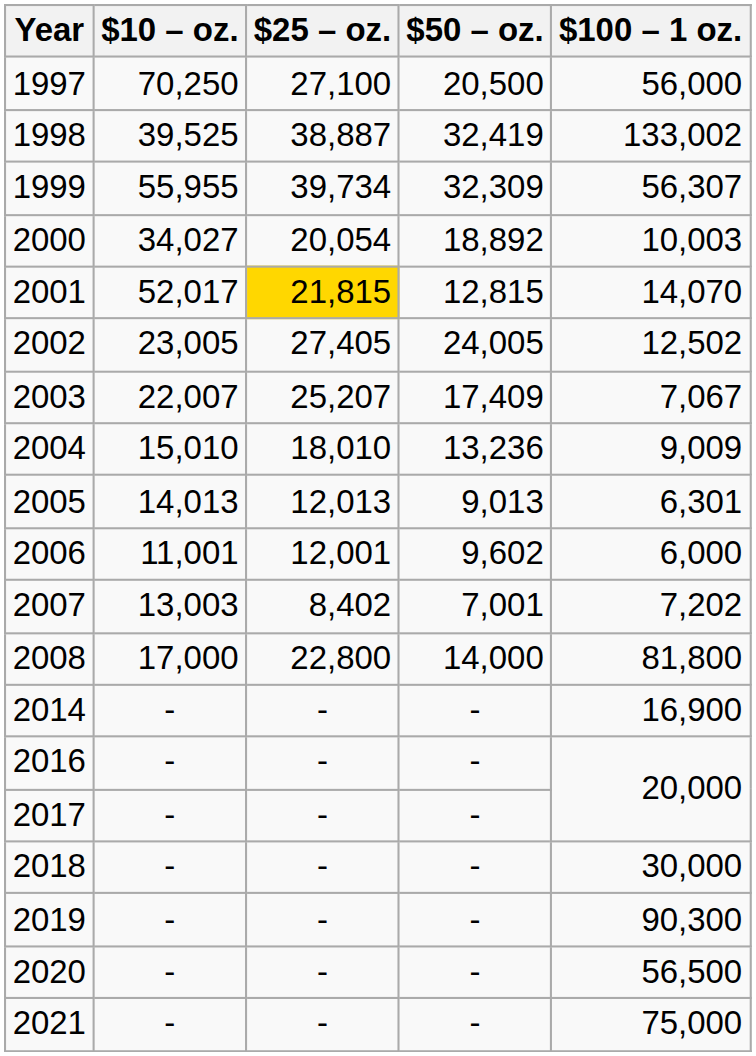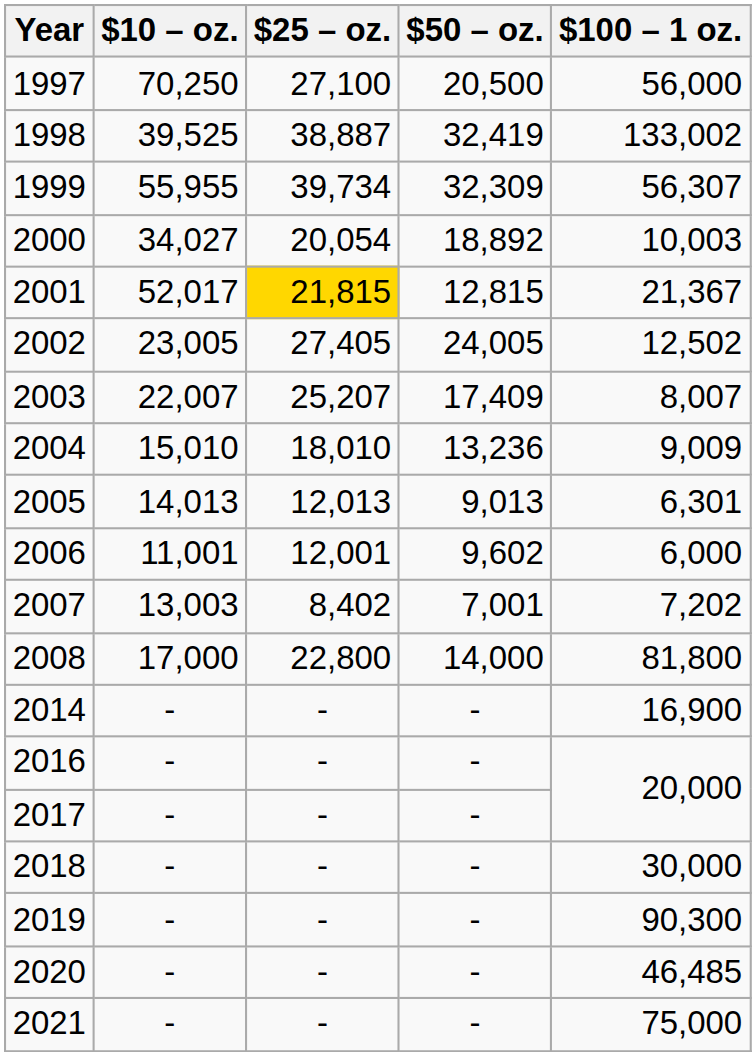 <table class="wikitable collapsible sortable">
 <tr>
 <th>Year</th>
 <th>$10 –  oz.</th>
 <th>$25 –  oz.</th>
 <th>$50 –  oz.</th>
 <th>$100 – 1 oz.</th>
 </tr>
 <tr>
 <td>1997</td>
 <td align="right">70,250</td>
 <td align="right">27,100</td>
 <td align="right">20,500</td>
 <td align="right">56,000</td>
 </tr>
 <tr>
 <td>1998</td>
 <td align="right">39,525</td>
 <td align="right">38,887</td>
 <td align="right">32,419</td>
 <td align="right">133,002</td>
 </tr>
 <tr>
 <td>1999</td>
 <td align="right">55,955</td>
 <td align="right">39,734</td>
 <td align="right">32,309</td>
 <td align="right">56,307</td>
 </tr>
 <tr>
 <td>2000</td>
 <td align="right">34,027</td>
 <td align="right">20,054</td>
 <td align="right">18,892</td>
 <td align="right">10,003</td>
 </tr>
 <tr>
 <td>2001</td>
 <td align="right">52,017</td>
 <td align="right" style="background: gold;">21,815</td>
 <td align="right">12,815</td>
-<td align="right">14,070</td>
+<td align="right">21,367</td>
 </tr>
 <tr>
 <td>2002</td>
 <td align="right">23,005</td>
 <td align="right">27,405</td>
 <td align="right">24,005</td>
 <td align="right">12,502</td>
 </tr>
 <tr>
 <td>2003</td>
 <td align="right">22,007</td>
 <td align="right">25,207</td>
 <td align="right">17,409</td>
-<td align="right">7,067</td>
+<td align="right">8,007</td>
 </tr>
 <tr>
 <td>2004</td>
 <td align="right">15,010</td>
 <td align="right">18,010</td>
 <td align="right">13,236</td>
 <td align="right">9,009</td>
 </tr>
 <tr>
 <td>2005</td>
 <td align="right">14,013</td>
 <td align="right">12,013</td>
 <td align="right">9,013</td>
 <td align="right">6,301</td>
 </tr>
 <tr>
 <td>2006</td>
 <td align="right">11,001</td>
 <td align="right">12,001</td>
 <td align="right">9,602</td>
 <td align="right">6,000</td>
 </tr>
 <tr>
 <td>2007</td>
 <td align="right">13,003</td>
 <td align="right">8,402</td>
 <td align="right">7,001</td>
 <td align="right">7,202</td>
 </tr>
 <tr>
 <td>2008</td>
 <td align="right">17,000</td>
 <td align="right">22,800</td>
 <td align="right">14,000</td>
 <td align="right">81,800</td>
 </tr>
 <tr>
 <td>2014</td>
 <td align="center">-</td>
 <td align="center">-</td>
 <td align="center">-</td>
 <td align="right">16,900</td>
 </tr>
 <tr>
 <td>2016</td>
 <td align="center">-</td>
 <td align="center">-</td>
 <td align="center">-</td>
 <td rowspan="2" align="right">20,000</td>
 </tr>
 <tr>
 <td>2017</td>
 <td align="center">-</td>
 <td align="center">-</td>
 <td align="center">-</td>
 </tr>
 <tr>
 <td>2018</td>
 <td align="center">-</td>
 <td align="center">-</td>
 <td align="center">-</td>
 <td align="right">30,000</td>
 </tr>
 <tr>
 <td>2019</td>
 <td align="center">-</td>
 <td align="center">-</td>
 <td align="center">-</td>
 <td align="right">90,300</td>
 </tr>
 <tr>
 <td>2020</td>
 <td align="center">-</td>
 <td align="center">-</td>
 <td align="center">-</td>
-<td align="right">56,500</td>
+<td align="right">46,485</td>
 </tr>
 <tr>
 <td>2021</td>
 <td align="center">-</td>
 <td align="center">-</td>
 <td align="center">-</td>
 <td align="right">75,000</td>
 </tr>
 <tr>
 </tr>
 </table>
